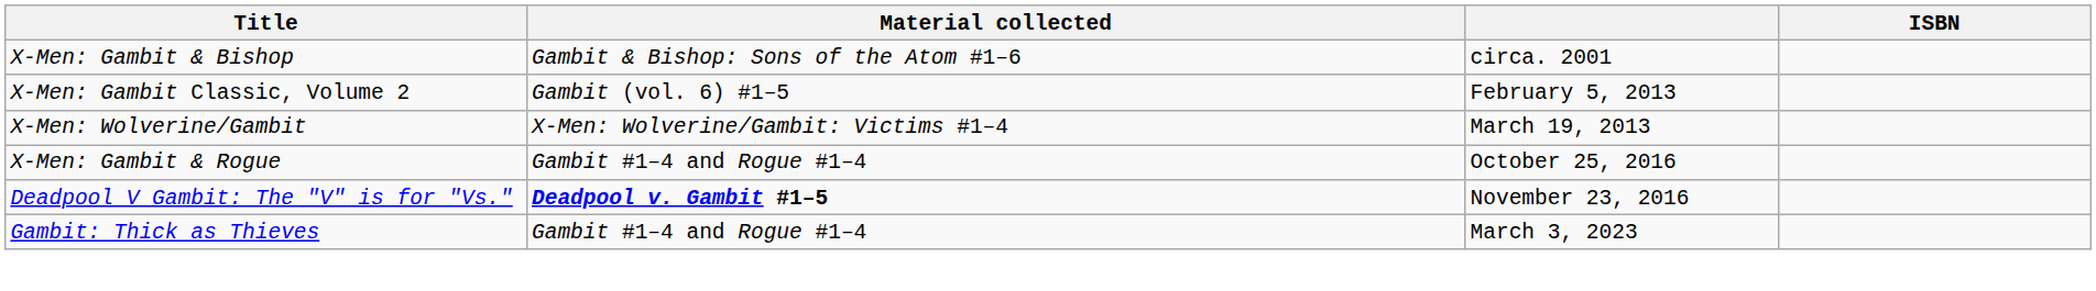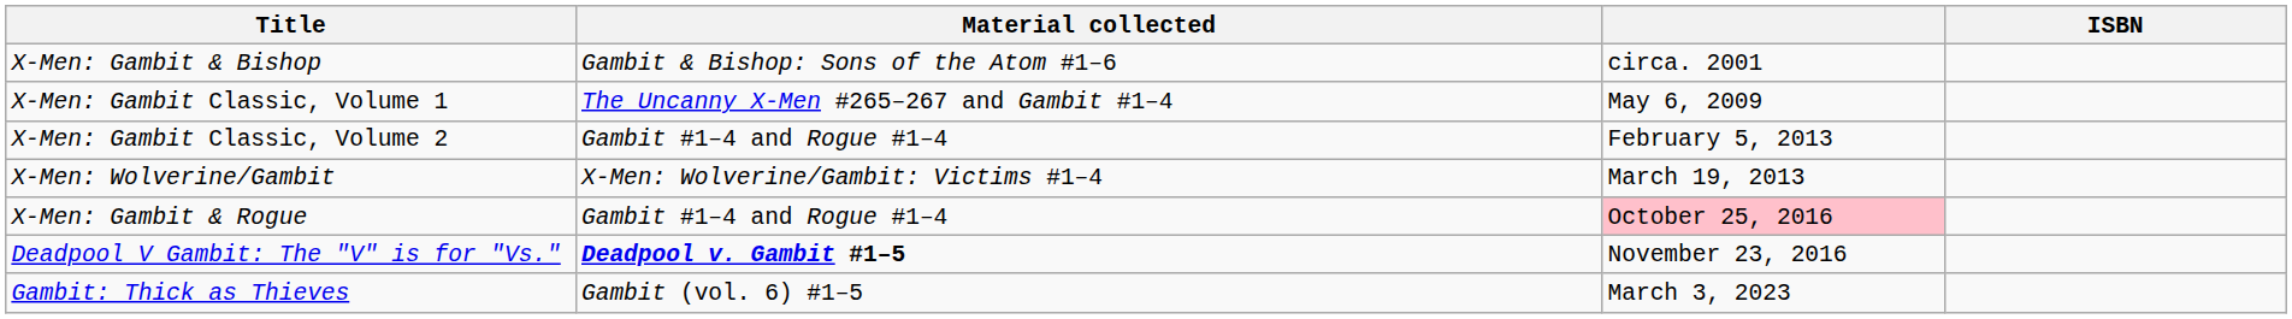 <table class="wikitable" style="text-align:left;" width="100%">
 <tr>
 <th width="25%">Title</th>
 <th width="45%">Material collected</th>
 <th width="15%"></th>
 <th width="15%">ISBN</th>
 </tr>
 <tr>
 <td><em>X-Men: Gambit & Bishop</em></td>
 <td><em>Gambit & Bishop: Sons of the Atom</em> #1–6</td>
 <td>circa. 2001</td>
 <td></td>
 </tr>
 <tr>
+<td><em>X-Men: Gambit</em> Classic, Volume 1</td>
+<td><em><a href='#'>The Uncanny X-Men</a></em> #265–267 and <em>Gambit</em> #1–4</td>
+<td>May 6, 2009</td>
+<td></td>
+</tr>
+<tr>
 <td><em>X-Men: Gambit</em> Classic, Volume 2</td>
-<td><em>Gambit</em> (vol. 6) #1–5</td>
+<td><em>Gambit</em> #1–4 and <em>Rogue</em> #1–4</td>
 <td>February 5, 2013</td>
 <td></td>
 </tr>
 <tr>
 <td><em>X-Men: Wolverine/Gambit</em></td>
 <td><em>X-Men: Wolverine/Gambit: Victims</em> #1–4</td>
 <td>March 19, 2013</td>
 <td></td>
 </tr>
 <tr>
 <td><em>X-Men: Gambit & Rogue</em></td>
 <td><em>Gambit</em> #1–4 and <em>Rogue</em> #1–4</td>
-<td>October 25, 2016</td>
+<td style="background: pink;">October 25, 2016</td>
 <td></td>
 </tr>
 <tr>
 <td><em><a href='#'>Deadpool V Gambit: The "V" is for "Vs."</a></em></td>
 <td><strong><em><a href='#'>Deadpool v. Gambit</a></em> #1–5</strong></td>
 <td>November 23, 2016</td>
 <td></td>
 </tr>
 <tr>
 <td><em><a href='#'>Gambit: Thick as Thieves</a></em></td>
-<td><em>Gambit</em> #1–4 and <em>Rogue</em> #1–4</td>
+<td><em>Gambit</em> (vol. 6) #1–5</td>
 <td>March 3, 2023</td>
 <td></td>
 </tr>
 </table>
